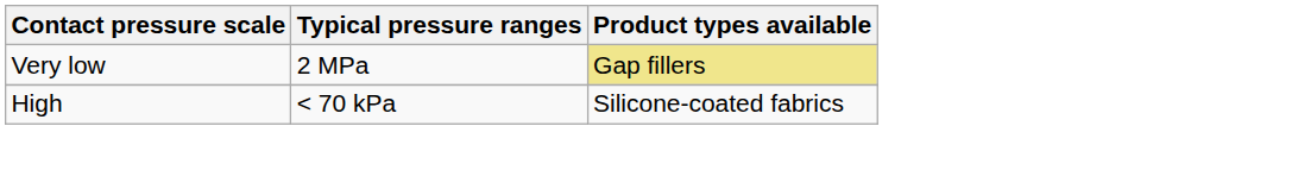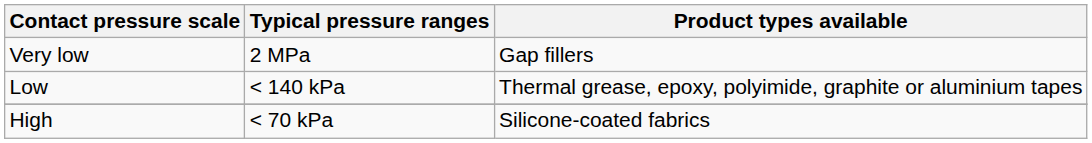 <table class="wikitable">
 <tr>
 <th>Contact pressure scale</th>
 <th>Typical pressure ranges</th>
 <th>Product types available</th>
 </tr>
 <tr>
 <td>Very low</td>
 <td>2 MPa</td>
-<td style="background: khaki;">Gap fillers</td>
+<td>Gap fillers</td>
+</tr>
+<tr>
+<td>Low</td>
+<td>< 140 kPa</td>
+<td>Thermal grease, epoxy, polyimide, graphite or aluminium tapes</td>
 </tr>
 <tr>
 </tr>
 <tr>
 <td>High</td>
 <td>< 70 kPa</td>
 <td>Silicone-coated fabrics</td>
 </tr>
 </table>
